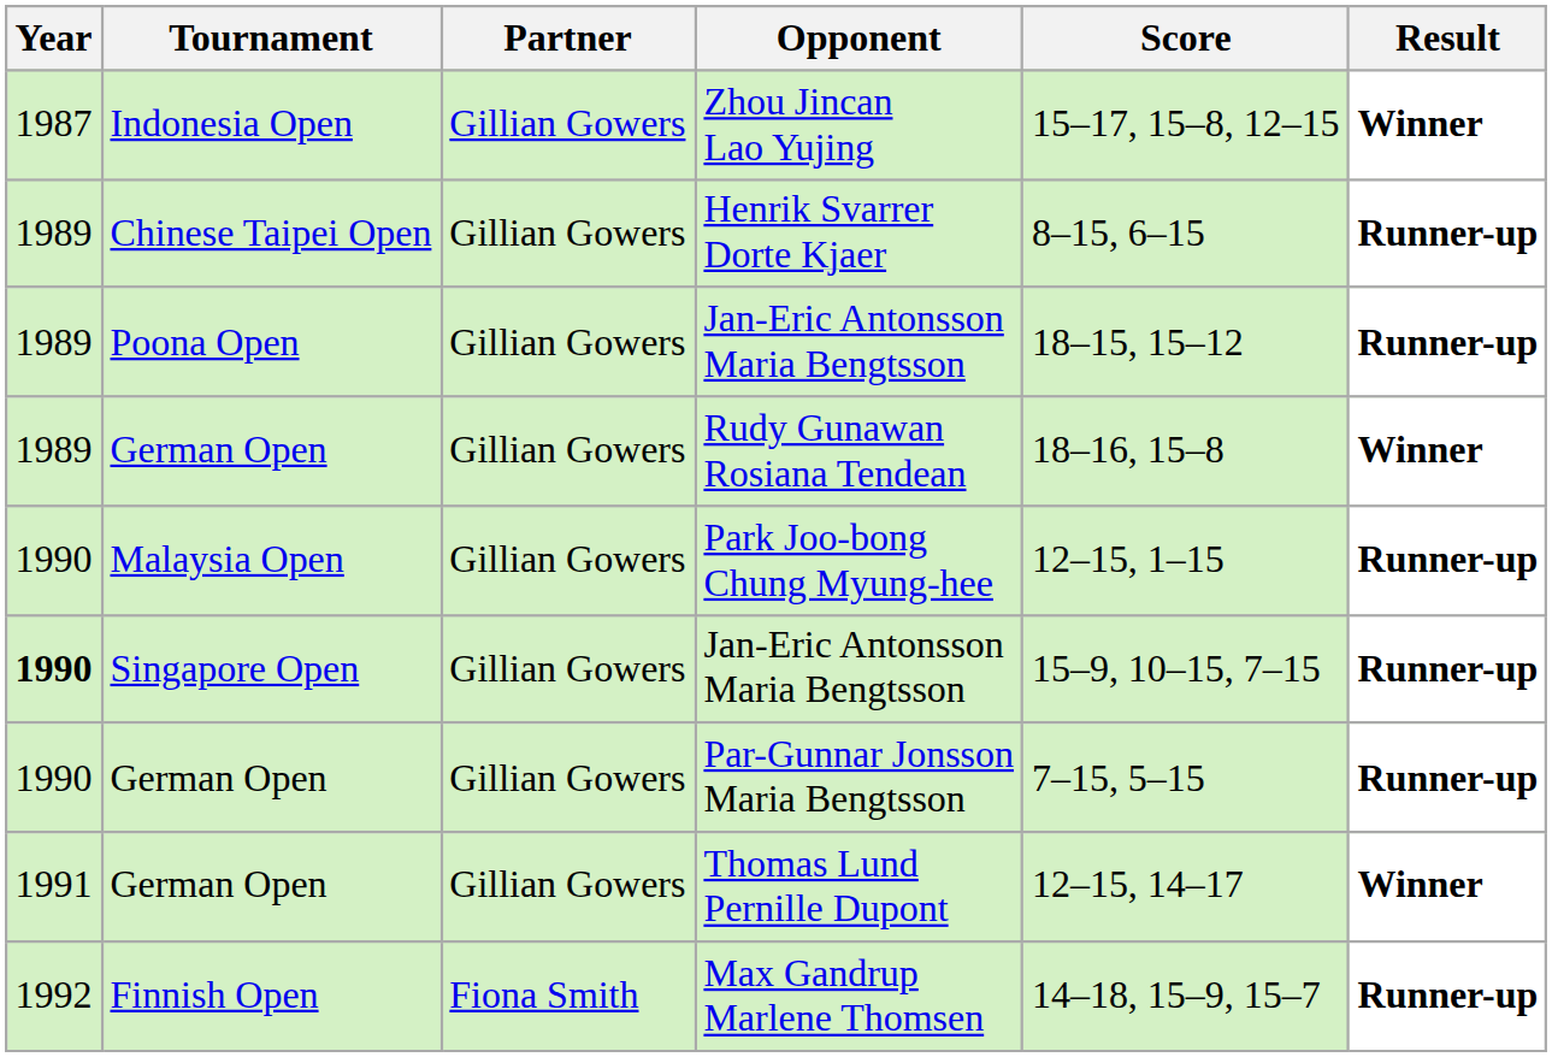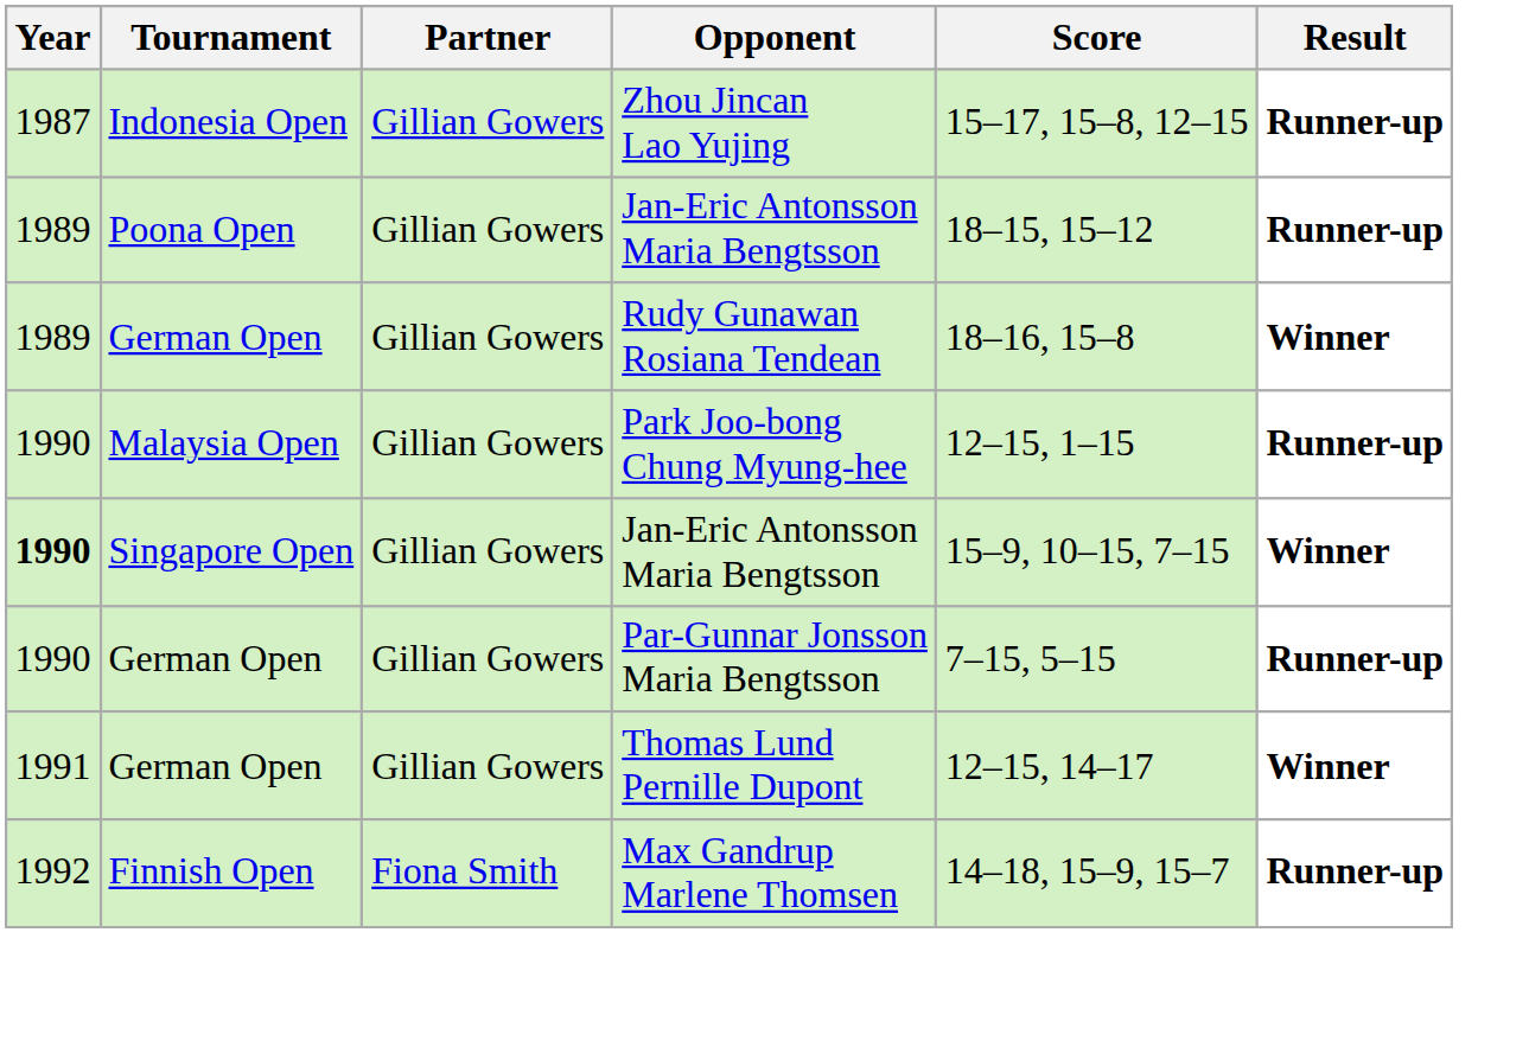 <table class="sortable wikitable" style="font-size: 90%;">
 <tr>
 <th>Year</th>
 <th>Tournament</th>
 <th>Partner</th>
 <th>Opponent</th>
 <th>Score</th>
 <th>Result</th>
 </tr>
 <tr style="background:#D4F1C5">
 <td align="center">1987</td>
 <td><a href='#'>Indonesia Open</a></td>
 <td> <a href='#'>Gillian Gowers</a></td>
 <td> <a href='#'>Zhou Jincan</a><br> <a href='#'>Lao Yujing</a></td>
 <td>15–17, 15–8, 12–15</td>
-<td style="text-align:left; background:white"> <strong>Winner</strong></td>
-</tr>
-<tr style="background:#D4F1C5">
-<td align="center">1989</td>
-<td><a href='#'>Chinese Taipei Open</a></td>
-<td> Gillian Gowers</td>
-<td> <a href='#'>Henrik Svarrer</a><br> <a href='#'>Dorte Kjaer</a></td>
-<td>8–15, 6–15</td>
 <td style="text-align:left; background:white"> <strong>Runner-up</strong></td>
 </tr>
 <tr style="background:#D4F1C5">
 <td align="center">1989</td>
 <td><a href='#'>Poona Open</a></td>
 <td> Gillian Gowers</td>
 <td> <a href='#'>Jan-Eric Antonsson</a><br> <a href='#'>Maria Bengtsson</a></td>
 <td>18–15, 15–12</td>
 <td style="text-align:left; background:white"> <strong>Runner-up</strong></td>
 </tr>
 <tr style="background:#D4F1C5">
 <td align="center">1989</td>
 <td><a href='#'>German Open</a></td>
 <td> Gillian Gowers</td>
 <td> <a href='#'>Rudy Gunawan</a> <br>  <a href='#'>Rosiana Tendean</a></td>
 <td>18–16, 15–8</td>
 <td style="text-align:left; background:white"> <strong>Winner</strong></td>
 </tr>
 <tr style="background:#D4F1C5">
 <td align="center">1990</td>
 <td><a href='#'>Malaysia Open</a></td>
 <td> Gillian Gowers</td>
 <td> <a href='#'>Park Joo-bong</a><br> <a href='#'>Chung Myung-hee</a></td>
 <td>12–15, 1–15</td>
 <td style="text-align:left; background:white"> <strong>Runner-up</strong></td>
 </tr>
 <tr style="background:#D4F1C5">
 <td align="center"><strong>1990</strong></td>
 <td><a href='#'>Singapore Open</a></td>
 <td> Gillian Gowers</td>
 <td> Jan-Eric Antonsson<br> Maria Bengtsson</td>
 <td>15–9, 10–15, 7–15</td>
-<td style="text-align:left; background:white"> <strong>Runner-up</strong></td>
+<td style="text-align:left; background:white"> <strong>Winner</strong></td>
 </tr>
 <tr style="background:#D4F1C5">
 <td align="center">1990</td>
 <td>German Open</td>
 <td> Gillian Gowers</td>
 <td> <a href='#'>Par-Gunnar Jonsson</a><br> Maria Bengtsson</td>
 <td>7–15, 5–15</td>
 <td style="text-align:left; background:white"> <strong>Runner-up</strong></td>
 </tr>
 <tr style="background:#D4F1C5">
 <td align="center">1991</td>
 <td>German Open</td>
 <td> Gillian Gowers</td>
 <td> <a href='#'>Thomas Lund</a><br> <a href='#'>Pernille Dupont</a></td>
 <td>12–15, 14–17</td>
 <td style="text-align:left; background:white"> <strong>Winner</strong></td>
 </tr>
 <tr style="background:#D4F1C5">
 <td align="center">1992</td>
 <td><a href='#'>Finnish Open</a></td>
 <td> <a href='#'>Fiona Smith</a></td>
 <td> <a href='#'>Max Gandrup</a><br> <a href='#'>Marlene Thomsen</a></td>
 <td>14–18, 15–9, 15–7</td>
 <td style="text-align:left; background:white"> <strong>Runner-up</strong></td>
 </tr>
 </table>
